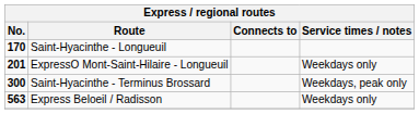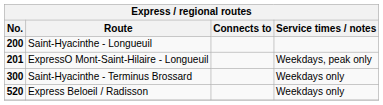 <table align=center class="wikitable">
 <tr>
 <th colspan=4>Express / regional routes</th>
 </tr>
 <tr>
 <th>No.</th>
 <th>Route</th>
 <th>Connects to</th>
 <th>Service times / notes</th>
 </tr>
 <tr>
-<td {{border> <strong>170</strong></td>
+<td {{border> <strong>200</strong></td>
 <td>Saint-Hyacinthe - Longueuil</td>
 <td></td>
 <td></td>
 </tr>
 <tr>
 <td {{border> <strong>201</strong></td>
 <td>ExpressO Mont-Saint-Hilaire - Longueuil</td>
 <td></td>
-<td>Weekdays only</td>
+<td>Weekdays, peak only</td>
 </tr>
 <tr>
 <td {{border> <strong>300</strong></td>
 <td>Saint-Hyacinthe - Terminus Brossard</td>
 <td></td>
-<td>Weekdays, peak only</td>
+<td>Weekdays only</td>
 </tr>
 <tr>
-<td {{border> <strong>563</strong></td>
+<td {{border> <strong>520</strong></td>
 <td>Express Beloeil / Radisson</td>
 <td></td>
 <td>Weekdays only</td>
 </tr>
 <tr>
 </tr>
 </table>
